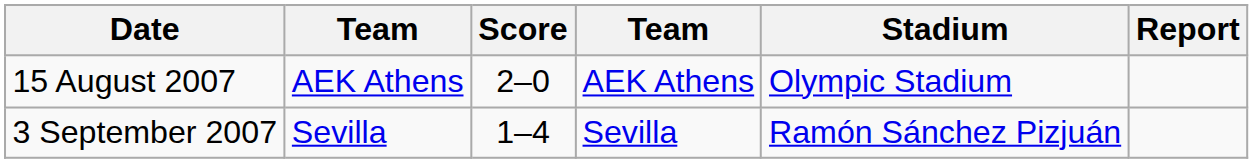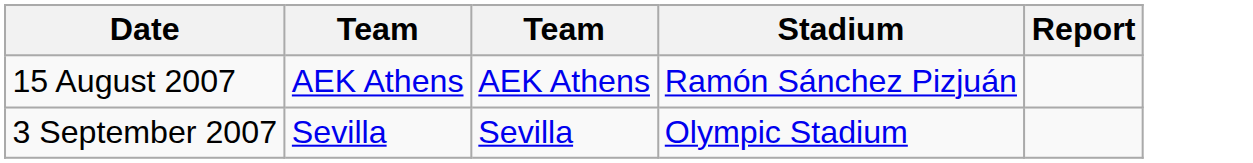 <table class="wikitable">
 <tr>
 <th>Date</th>
 <th>Team</th>
-<th>Score</th>
 <th>Team</th>
 <th>Stadium</th>
 <th>Report</th>
 </tr>
 <tr>
 <td>15 August 2007</td>
 <td> <a href='#'>AEK Athens</a></td>
-<td align="center">2–0</td>
 <td> <a href='#'>AEK Athens</a></td>
-<td><a href='#'>Olympic Stadium</a></td>
+<td><a href='#'>Ramón Sánchez Pizjuán</a></td>
 <td></td>
 </tr>
 <tr>
 <td>3 September 2007</td>
 <td> <a href='#'>Sevilla</a></td>
-<td align="center">1–4</td>
 <td> <a href='#'>Sevilla</a></td>
-<td><a href='#'>Ramón Sánchez Pizjuán</a></td>
+<td><a href='#'>Olympic Stadium</a></td>
 <td></td>
 </tr>
 </table>
